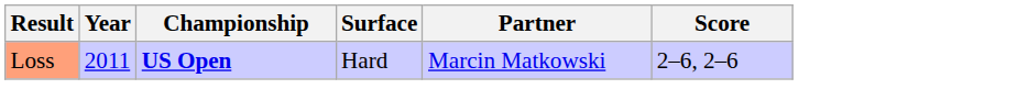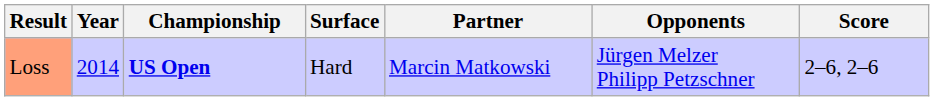 <table class="sortable wikitable">
 <tr>
 <th style="width:40px">Result</th>
 <th style="width:30px">Year</th>
 <th style="width:130px">Championship</th>
 <th style="width:50px">Surface</th>
 <th style="width:150px">Partner</th>
+<th style="width:150px">Opponents</th>
 <th style="width:90px"  class="unsortable">Score</th>
 </tr>
 <tr bgcolor=#CCCCFF>
 <td style="background:#ffa07a;">Loss</td>
-<td><a href='#'>2011</a></td>
+<td><a href='#'>2014</a></td>
 <td><strong><a href='#'>US Open</a></strong></td>
 <td>Hard</td>
 <td> <a href='#'>Marcin Matkowski</a></td>
+<td> <a href='#'>Jürgen Melzer</a><br> <a href='#'>Philipp Petzschner</a></td>
 <td>2–6, 2–6</td>
 </tr>
 </table>
